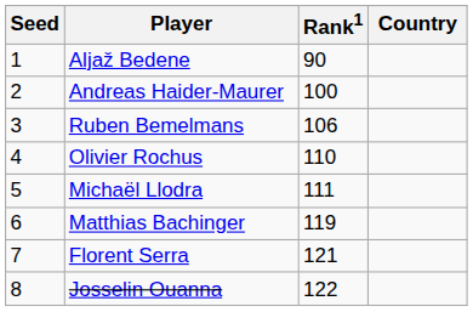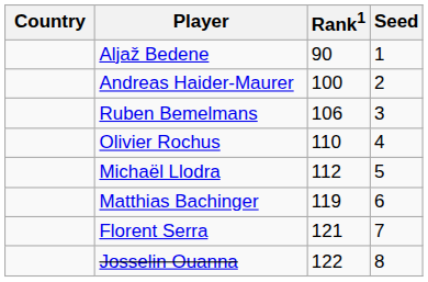 <table class="sortable wikitable">
 <tr>
-<th>Seed</th>
+<th width="70">Country</th>
 <th width="175">Player</th>
 <th>Rank<sup>1</sup></th>
-<th width="70">Country</th>
+<th>Seed</th>
 </tr>
 <tr>
-<td>1</td>
+<td></td>
 <td><a href='#'>Aljaž Bedene</a></td>
 <td>90</td>
-<td></td>
+<td>1</td>
 </tr>
 <tr>
-<td>2</td>
+<td></td>
 <td><a href='#'>Andreas Haider-Maurer</a></td>
 <td>100</td>
-<td></td>
+<td>2</td>
 </tr>
 <tr>
-<td>3</td>
+<td></td>
 <td><a href='#'>Ruben Bemelmans</a></td>
 <td>106</td>
-<td></td>
+<td>3</td>
 </tr>
 <tr>
-<td>4</td>
+<td></td>
 <td><a href='#'>Olivier Rochus</a></td>
 <td>110</td>
-<td></td>
+<td>4</td>
 </tr>
 <tr>
+<td></td>
+<td><a href='#'>Michaël Llodra</a></td>
+<td>112</td>
 <td>5</td>
-<td><a href='#'>Michaël Llodra</a></td>
-<td>111</td>
-<td></td>
 </tr>
 <tr>
-<td>6</td>
+<td></td>
 <td><a href='#'>Matthias Bachinger</a></td>
 <td>119</td>
-<td></td>
+<td>6</td>
 </tr>
 <tr>
-<td>7</td>
+<td></td>
 <td><a href='#'>Florent Serra</a></td>
 <td>121</td>
-<td></td>
+<td>7</td>
 </tr>
 <tr>
-<td>8</td>
+<td></td>
 <td><s><a href='#'>Josselin Ouanna</a></s></td>
 <td>122</td>
-<td></td>
+<td>8</td>
 </tr>
 </table>
